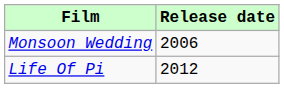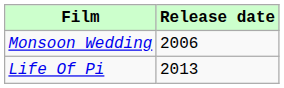 <table class="wikitable sortable">
 <tr>
 <th style="background:#cfc; text-align:center;"><strong>Film</strong></th>
 <th style="background:#cfc; text-align:center;"><strong>Release date</strong></th>
 </tr>
 <tr>
 <td><em><a href='#'>Monsoon Wedding</a></em></td>
 <td>2006</td>
 </tr>
 <tr>
 <td><em><a href='#'>Life Of Pi</a></em></td>
-<td>2012</td>
+<td>2013</td>
 </tr>
 </table>
